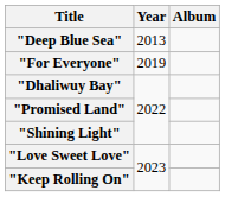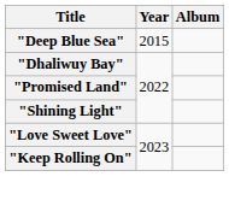 <table class="wikitable plainrowheaders" style="text-align:center;">
 <tr>
 <th scope="col">Title</th>
 <th scope="col">Year</th>
 <th scope="col">Album</th>
 </tr>
 <tr>
 <th scope="row">"Deep Blue Sea"</th>
-<td>2013</td>
-<td></td>
-</tr>
-<tr>
-<th scope="row">"For Everyone"<br></th>
-<td>2019</td>
+<td>2015</td>
 <td></td>
 </tr>
 <tr>
 <th scope="row">"Dhaliwuy Bay"</th>
 <td rowspan="3">2022</td>
 <td></td>
 </tr>
 <tr>
 <th scope="row">"Promised Land"<br></th>
 <td></td>
 </tr>
 <tr>
 <th scope="row">"Shining Light"</th>
 <td></td>
 </tr>
 <tr>
 <th scope="row">"Love Sweet Love"</th>
 <td rowspan="2">2023</td>
 <td></td>
 </tr>
 <tr>
 <th scope="row">"Keep Rolling On"</th>
 <td></td>
 </tr>
 </table>
